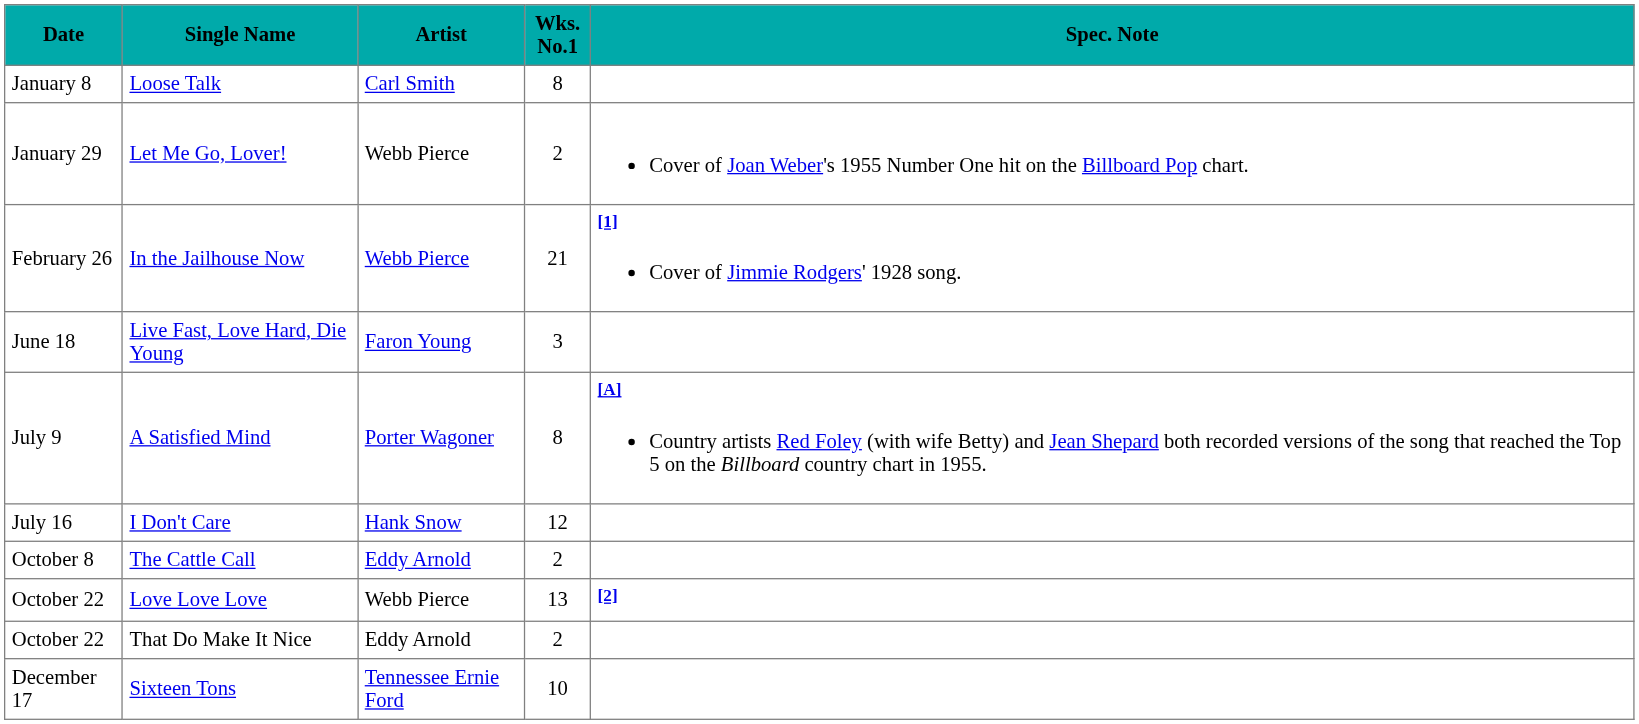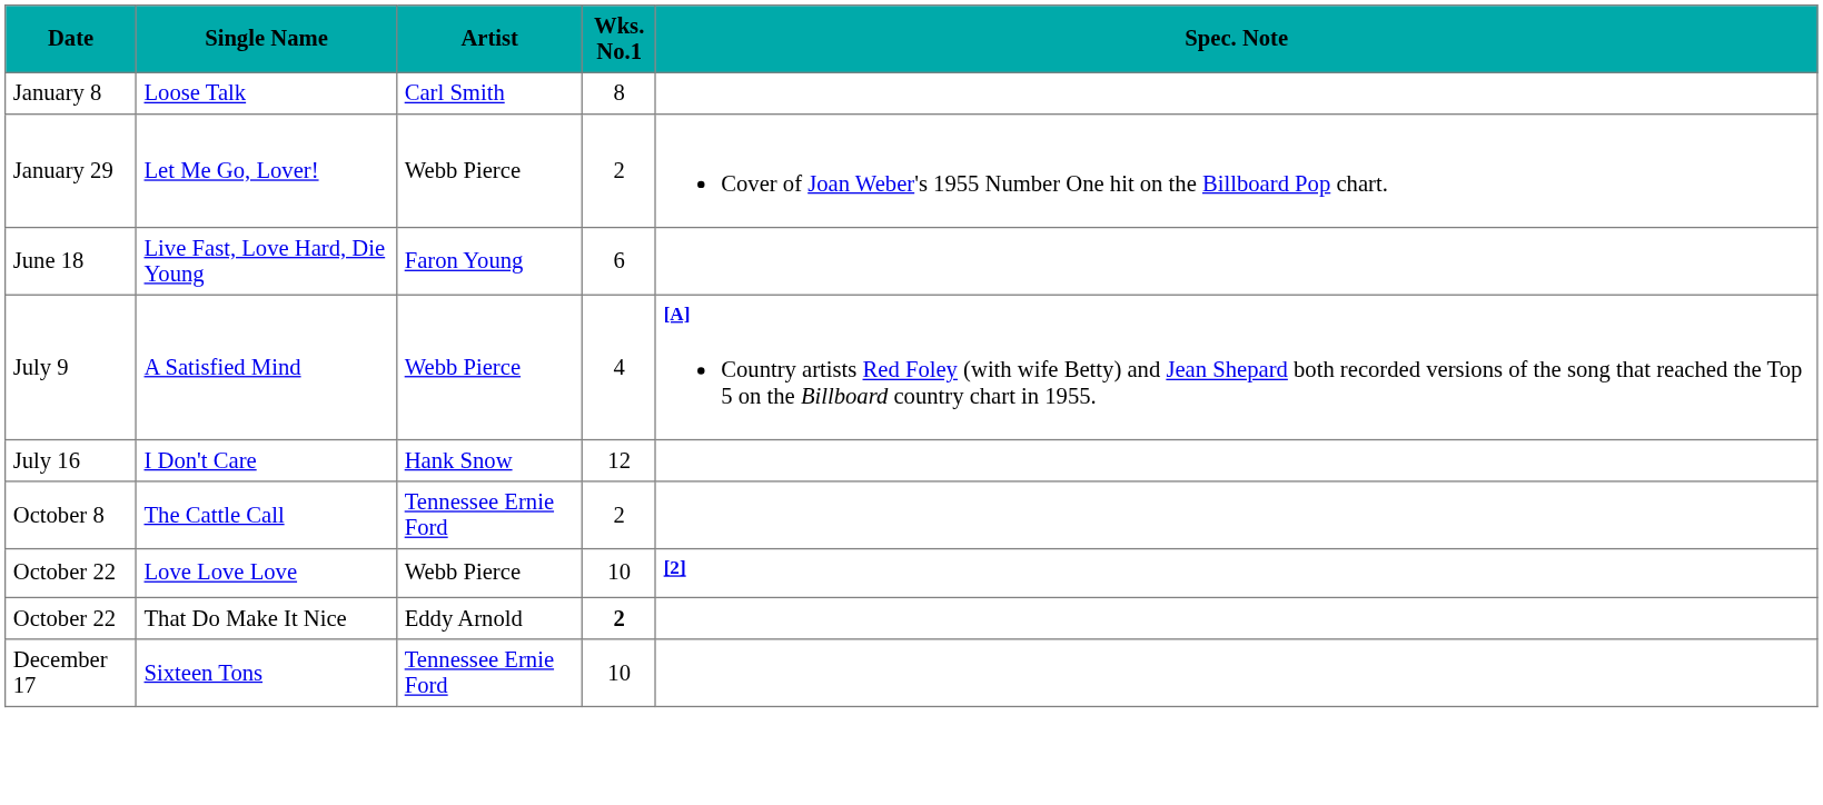 <table border="1" cellpadding="5" cellspacing="1" style="border-collapse: collapse">
 <tr style="background:#00AAAA">
 <th>Date</th>
 <th>Single Name</th>
 <th>Artist</th>
 <th width="40">Wks. No.1</th>
 <th>Spec. Note</th>
 </tr>
 <tr>
 <td>January 8</td>
 <td><a href='#'>Loose Talk</a></td>
 <td><a href='#'>Carl Smith</a></td>
 <td align="center">8</td>
 <td></td>
 </tr>
 <tr>
 <td>January 29</td>
 <td><a href='#'>Let Me Go, Lover!</a></td>
 <td>Webb Pierce</td>
 <td align="center">2</td>
 <td><br><ul><li>Cover of <a href='#'>Joan Weber</a>'s 1955 Number One hit on the <a href='#'>Billboard Pop</a> chart.</li></ul></td>
 </tr>
 <tr>
-<td>February 26</td>
-<td><a href='#'>In the Jailhouse Now</a></td>
-<td><a href='#'>Webb Pierce</a></td>
-<td align="center">21</td>
-<td><sup><span></span><a href='#'><strong>[1]</strong></a></sup><br><ul><li>Cover of <a href='#'>Jimmie Rodgers</a>' 1928 song.</li></ul></td>
-</tr>
-<tr>
 <td>June 18</td>
 <td><a href='#'>Live Fast, Love Hard, Die Young</a></td>
 <td><a href='#'>Faron Young</a></td>
-<td align="center">3</td>
+<td align="center">6</td>
 <td></td>
 </tr>
 <tr>
 <td>July 9</td>
 <td><a href='#'>A Satisfied Mind</a></td>
-<td><a href='#'>Porter Wagoner</a></td>
-<td align="center">8</td>
+<td><a href='#'>Webb Pierce</a></td>
+<td align="center">4</td>
 <td><sup><span></span><a href='#'><strong>[A]</strong></a></sup><br><ul><li>Country artists <a href='#'>Red Foley</a> (with wife Betty) and <a href='#'>Jean Shepard</a> both recorded versions of the song that reached the Top 5 on the <em>Billboard</em> country chart in 1955.</li></ul></td>
 </tr>
 <tr>
 <td>July 16</td>
 <td><a href='#'>I Don't Care</a></td>
 <td><a href='#'>Hank Snow</a></td>
 <td align="center">12</td>
 <td></td>
 </tr>
 <tr>
 <td>October 8</td>
 <td><a href='#'>The Cattle Call</a></td>
-<td><a href='#'>Eddy Arnold</a></td>
+<td><a href='#'>Tennessee Ernie Ford</a></td>
 <td align="center">2</td>
 <td></td>
 </tr>
 <tr>
 <td>October 22</td>
 <td><a href='#'>Love Love Love</a></td>
 <td>Webb Pierce</td>
-<td align="center">13</td>
+<td align="center">10</td>
 <td><sup><span></span><a href='#'><strong>[2]</strong></a></sup></td>
 </tr>
 <tr>
 <td>October 22</td>
 <td>That Do Make It Nice</td>
 <td>Eddy Arnold</td>
-<td align="center">2</td>
+<td align="center"><strong>2</strong></td>
 <td></td>
 </tr>
 <tr>
 <td>December 17</td>
 <td><a href='#'>Sixteen Tons</a></td>
 <td><a href='#'>Tennessee Ernie Ford</a></td>
 <td align="center">10</td>
 <td></td>
 </tr>
 </table>
